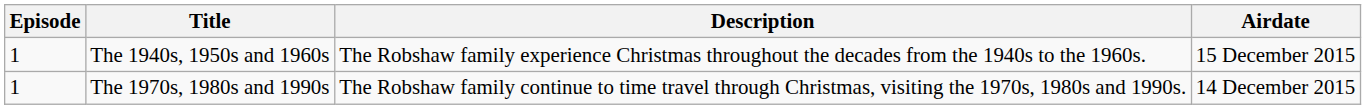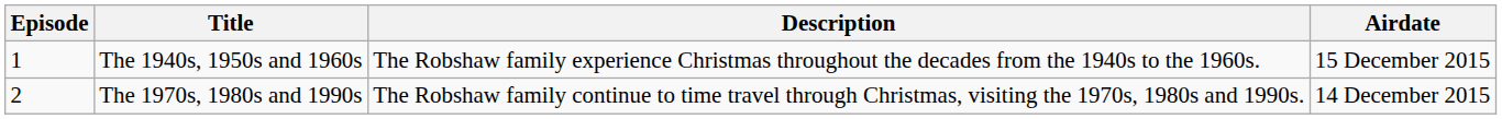 <table class="wikitable">
 <tr>
 <th>Episode</th>
 <th>Title</th>
 <th>Description</th>
 <th>Airdate</th>
 </tr>
 <tr>
 <td>1</td>
 <td>The 1940s, 1950s and 1960s</td>
 <td>The Robshaw family experience Christmas throughout the decades from the 1940s to the 1960s.</td>
 <td>15 December 2015</td>
 </tr>
 <tr>
-<td>1</td>
+<td>2</td>
 <td>The 1970s, 1980s and 1990s</td>
 <td>The Robshaw family continue to time travel through Christmas, visiting the 1970s, 1980s and 1990s.</td>
 <td>14 December 2015</td>
 </tr>
 </table>
